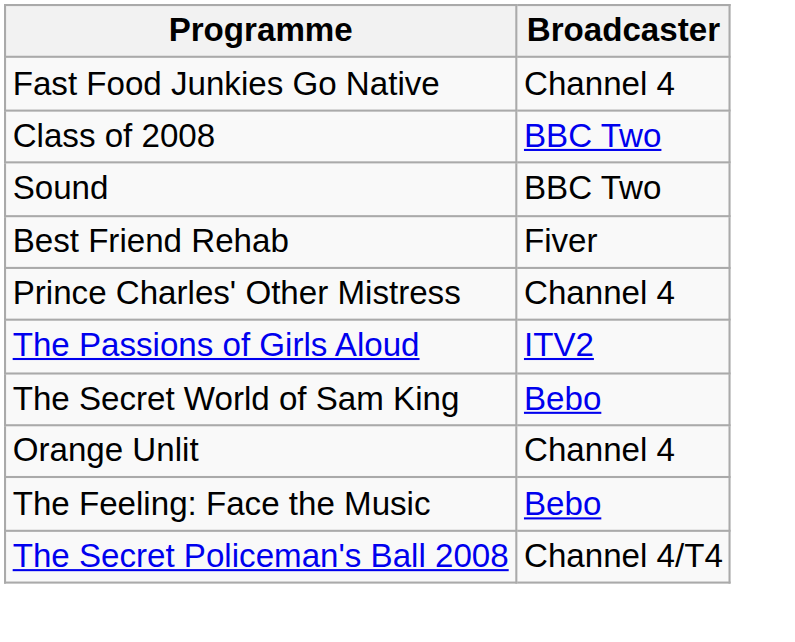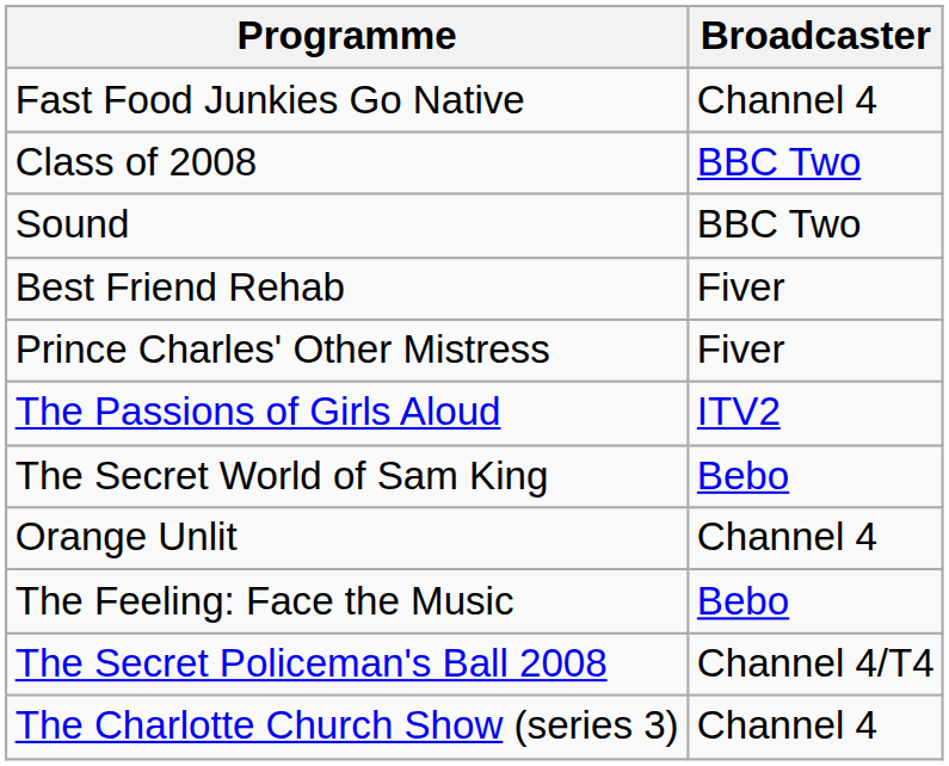 <table class="wikitable">
 <tr>
 <th>Programme</th>
 <th>Broadcaster</th>
 </tr>
 <tr>
 <td>Fast Food Junkies Go Native</td>
 <td>Channel 4</td>
 </tr>
 <tr>
 <td>Class of 2008</td>
 <td><a href='#'>BBC Two</a></td>
 </tr>
 <tr>
 <td>Sound</td>
 <td>BBC Two</td>
 </tr>
 <tr>
 <td>Best Friend Rehab</td>
 <td>Fiver</td>
 </tr>
 <tr>
 <td>Prince Charles' Other Mistress</td>
-<td>Channel 4</td>
+<td>Fiver</td>
 </tr>
 <tr>
 <td><a href='#'>The Passions of Girls Aloud</a></td>
 <td><a href='#'>ITV2</a></td>
 </tr>
 <tr>
 <td>The Secret World of Sam King</td>
 <td><a href='#'>Bebo</a></td>
 </tr>
 <tr>
 <td>Orange Unlit</td>
 <td>Channel 4</td>
 </tr>
 <tr>
 <td>The Feeling: Face the Music</td>
 <td><a href='#'>Bebo</a></td>
 </tr>
 <tr>
 <td><a href='#'>The Secret Policeman's Ball 2008</a></td>
 <td>Channel 4/T4</td>
 </tr>
+<tr>
+<td><a href='#'>The Charlotte Church Show</a> (series 3)</td>
+<td>Channel 4</td>
+</tr>
 </table>
